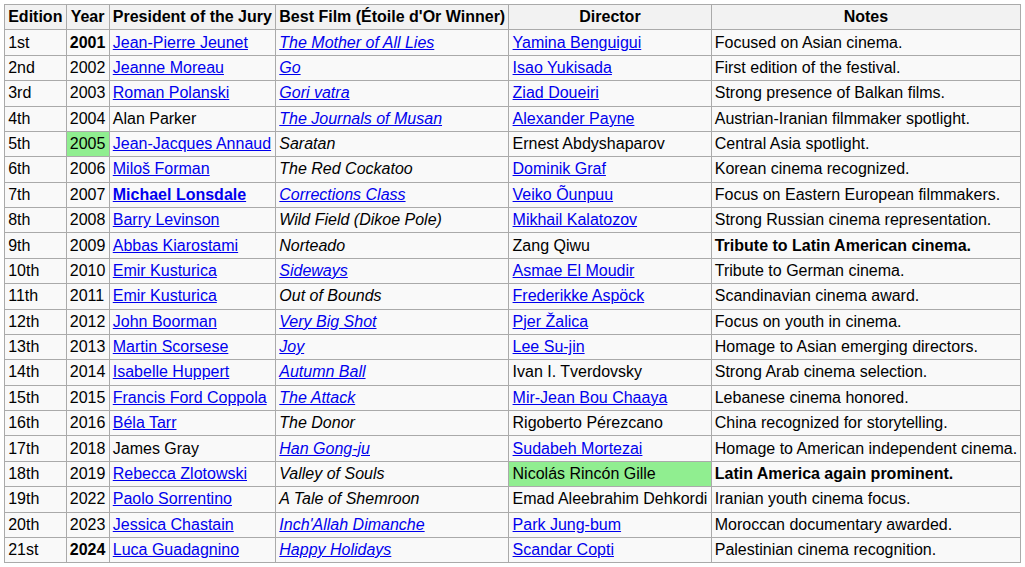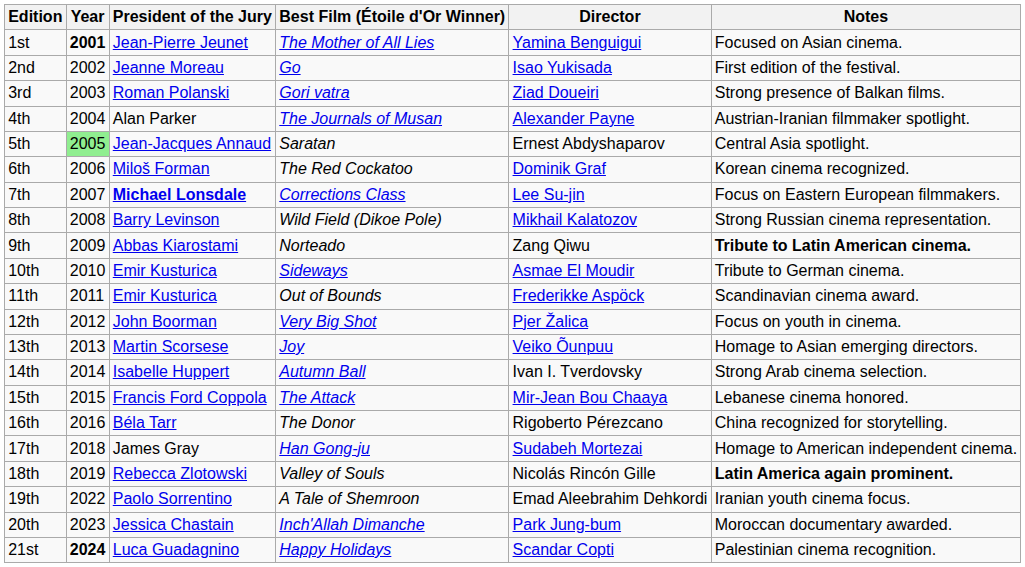 <table class="sortable wikitable center">
 <tr>
 <th>Edition</th>
 <th>Year</th>
 <th>President of the Jury</th>
 <th>Best Film (Étoile d'Or Winner)</th>
 <th>Director</th>
 <th>Notes</th>
 </tr>
 <tr>
 <td>1st</td>
 <td><strong>2001</strong></td>
 <td><a href='#'>Jean-Pierre Jeunet</a></td>
 <td><em><a href='#'>The Mother of All Lies</a></em></td>
 <td><a href='#'>Yamina Benguigui</a></td>
 <td>Focused on Asian cinema.</td>
 </tr>
 <tr>
 <td>2nd</td>
 <td>2002</td>
 <td><a href='#'>Jeanne Moreau</a></td>
 <td><em><a href='#'>Go</a></em></td>
 <td><a href='#'>Isao Yukisada</a></td>
 <td>First edition of the festival.</td>
 </tr>
 <tr>
 <td>3rd</td>
 <td>2003</td>
 <td><a href='#'>Roman Polanski</a></td>
 <td><em><a href='#'>Gori vatra</a></em></td>
 <td><a href='#'>Ziad Doueiri</a></td>
 <td>Strong presence of Balkan films.</td>
 </tr>
 <tr>
 <td>4th</td>
 <td>2004</td>
 <td>Alan Parker</td>
 <td><em><a href='#'>The Journals of Musan</a></em></td>
 <td><a href='#'>Alexander Payne</a></td>
 <td>Austrian-Iranian filmmaker spotlight.</td>
 </tr>
 <tr>
 <td>5th</td>
 <td style="background: lightgreen;">2005</td>
 <td><a href='#'>Jean-Jacques Annaud</a></td>
 <td><em>Saratan</em></td>
 <td>Ernest Abdyshaparov</td>
 <td>Central Asia spotlight.</td>
 </tr>
 <tr>
 <td>6th</td>
 <td>2006</td>
 <td><a href='#'>Miloš Forman</a></td>
 <td><em>The Red Cockatoo</em></td>
 <td><a href='#'>Dominik Graf</a></td>
 <td>Korean cinema recognized.</td>
 </tr>
 <tr>
 <td>7th</td>
 <td>2007</td>
 <td><strong><a href='#'>Michael Lonsdale</a></strong></td>
 <td><em><a href='#'>Corrections Class</a></em></td>
-<td><a href='#'>Veiko Õunpuu</a></td>
+<td><a href='#'>Lee Su-jin</a></td>
 <td>Focus on Eastern European filmmakers.</td>
 </tr>
 <tr>
 <td>8th</td>
 <td>2008</td>
 <td><a href='#'>Barry Levinson</a></td>
 <td><em>Wild Field (Dikoe Pole)</em></td>
 <td><a href='#'>Mikhail Kalatozov</a></td>
 <td>Strong Russian cinema representation.</td>
 </tr>
 <tr>
 <td>9th</td>
 <td>2009</td>
 <td><a href='#'>Abbas Kiarostami</a></td>
 <td><em>Norteado</em></td>
 <td>Zang Qiwu</td>
 <td><strong>Tribute to Latin American cinema.</strong></td>
 </tr>
 <tr>
 <td>10th</td>
 <td>2010</td>
 <td><a href='#'>Emir Kusturica</a></td>
 <td><em><a href='#'>Sideways</a></em></td>
 <td><a href='#'>Asmae El Moudir</a></td>
 <td>Tribute to German cinema.</td>
 </tr>
 <tr>
 <td>11th</td>
 <td>2011</td>
 <td><a href='#'>Emir Kusturica</a></td>
 <td><em>Out of Bounds</em></td>
 <td><a href='#'>Frederikke Aspöck</a></td>
 <td>Scandinavian cinema award.</td>
 </tr>
 <tr>
 <td>12th</td>
 <td>2012</td>
 <td><a href='#'>John Boorman</a></td>
 <td><em><a href='#'>Very Big Shot</a></em></td>
 <td><a href='#'>Pjer Žalica</a></td>
 <td>Focus on youth in cinema.</td>
 </tr>
 <tr>
 <td>13th</td>
 <td>2013</td>
 <td><a href='#'>Martin Scorsese</a></td>
 <td><em><a href='#'>Joy</a></em></td>
-<td><a href='#'>Lee Su-jin</a></td>
+<td><a href='#'>Veiko Õunpuu</a></td>
 <td>Homage to Asian emerging directors.</td>
 </tr>
 <tr>
 <td>14th</td>
 <td>2014</td>
 <td><a href='#'>Isabelle Huppert</a></td>
 <td><em><a href='#'>Autumn Ball</a></em></td>
 <td>Ivan I. Tverdovsky</td>
 <td>Strong Arab cinema selection.</td>
 </tr>
 <tr>
 <td>15th</td>
 <td>2015</td>
 <td><a href='#'>Francis Ford Coppola</a></td>
 <td><em><a href='#'>The Attack</a></em></td>
 <td><a href='#'>Mir-Jean Bou Chaaya</a></td>
 <td>Lebanese cinema honored.</td>
 </tr>
 <tr>
 <td>16th</td>
 <td>2016</td>
 <td><a href='#'>Béla Tarr</a></td>
 <td><em>The Donor</em></td>
 <td>Rigoberto Pérezcano</td>
 <td>China recognized for storytelling.</td>
 </tr>
 <tr>
 <td>17th</td>
 <td>2018</td>
 <td>James Gray</td>
 <td><em><a href='#'>Han Gong-ju</a></em></td>
 <td><a href='#'>Sudabeh Mortezai</a></td>
 <td>Homage to American independent cinema.</td>
 </tr>
 <tr>
 <td>18th</td>
 <td>2019</td>
 <td><a href='#'>Rebecca Zlotowski</a></td>
 <td><em>Valley of Souls</em></td>
-<td style="background: lightgreen;">Nicolás Rincón Gille</td>
+<td>Nicolás Rincón Gille</td>
 <td><strong>Latin America again prominent.</strong></td>
 </tr>
 <tr>
 <td>19th</td>
 <td>2022</td>
 <td><a href='#'>Paolo Sorrentino</a></td>
 <td><em>A Tale of Shemroon</em></td>
 <td>Emad Aleebrahim Dehkordi</td>
 <td>Iranian youth cinema focus.</td>
 </tr>
 <tr>
 <td>20th</td>
 <td>2023</td>
 <td><a href='#'>Jessica Chastain</a></td>
 <td><em><a href='#'>Inch'Allah Dimanche</a></em></td>
 <td><a href='#'>Park Jung-bum</a></td>
 <td>Moroccan documentary awarded.</td>
 </tr>
 <tr>
 <td>21st</td>
 <td><strong>2024</strong></td>
 <td><a href='#'>Luca Guadagnino</a></td>
 <td><em><a href='#'>Happy Holidays</a></em></td>
 <td><a href='#'>Scandar Copti</a></td>
 <td>Palestinian cinema recognition.</td>
 </tr>
 </table>
